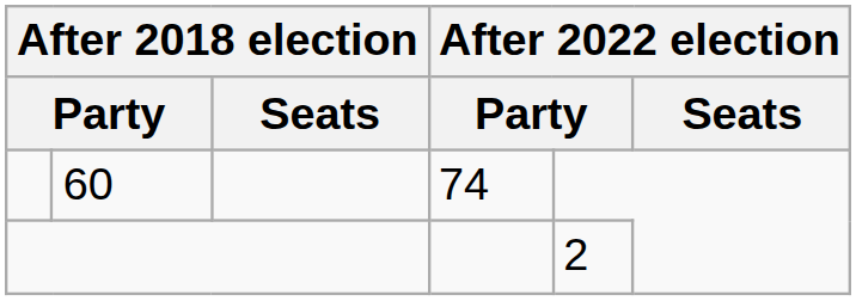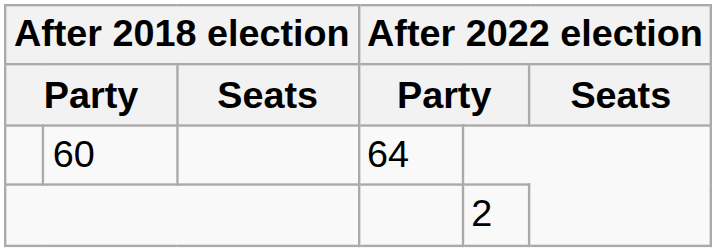 <table class="wikitable">
 <tr>
 <th colspan="3">After 2018 election</th>
 <th colspan="3">After 2022 election</th>
 </tr>
 <tr>
 <th colspan="2">Party</th>
 <th>Seats</th>
 <th colspan="2">Party</th>
 <th>Seats</th>
 </tr>
 <tr>
 <td></td>
 <td>60</td>
 <td></td>
-<td>74</td>
+<td>64</td>
 </tr>
 <tr>
 <td colspan="3"></td>
 <td></td>
 <td>2</td>
 </tr>
 </table>
